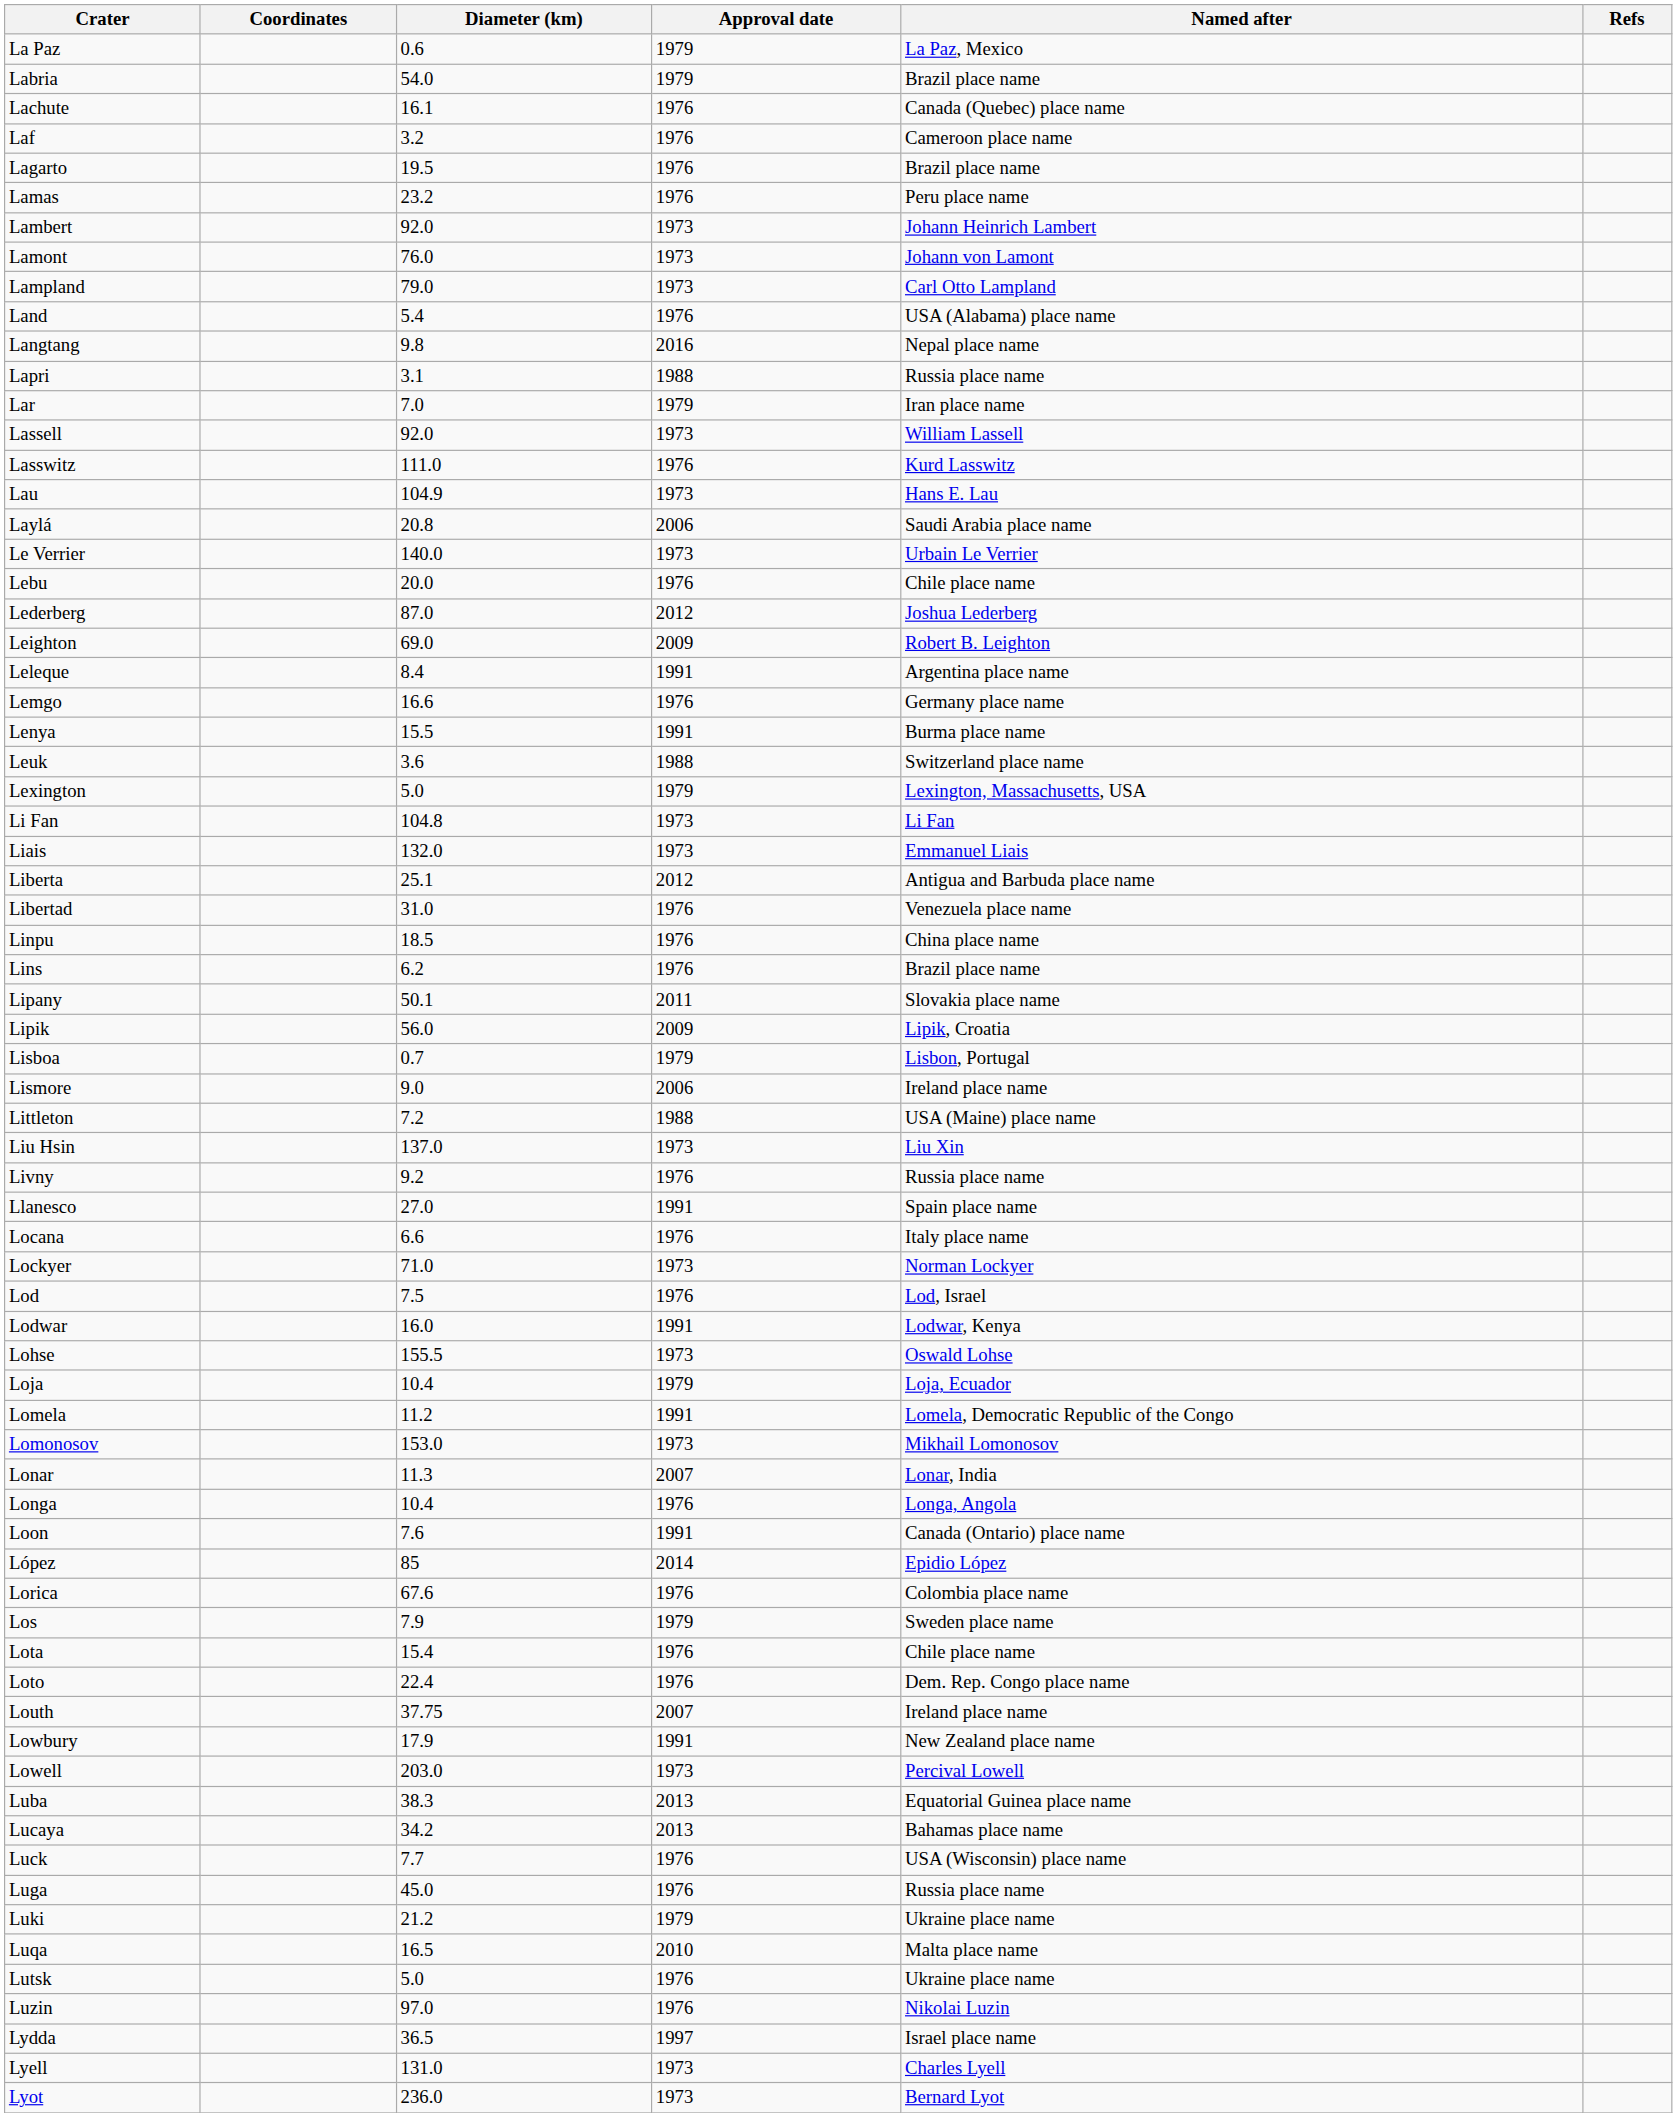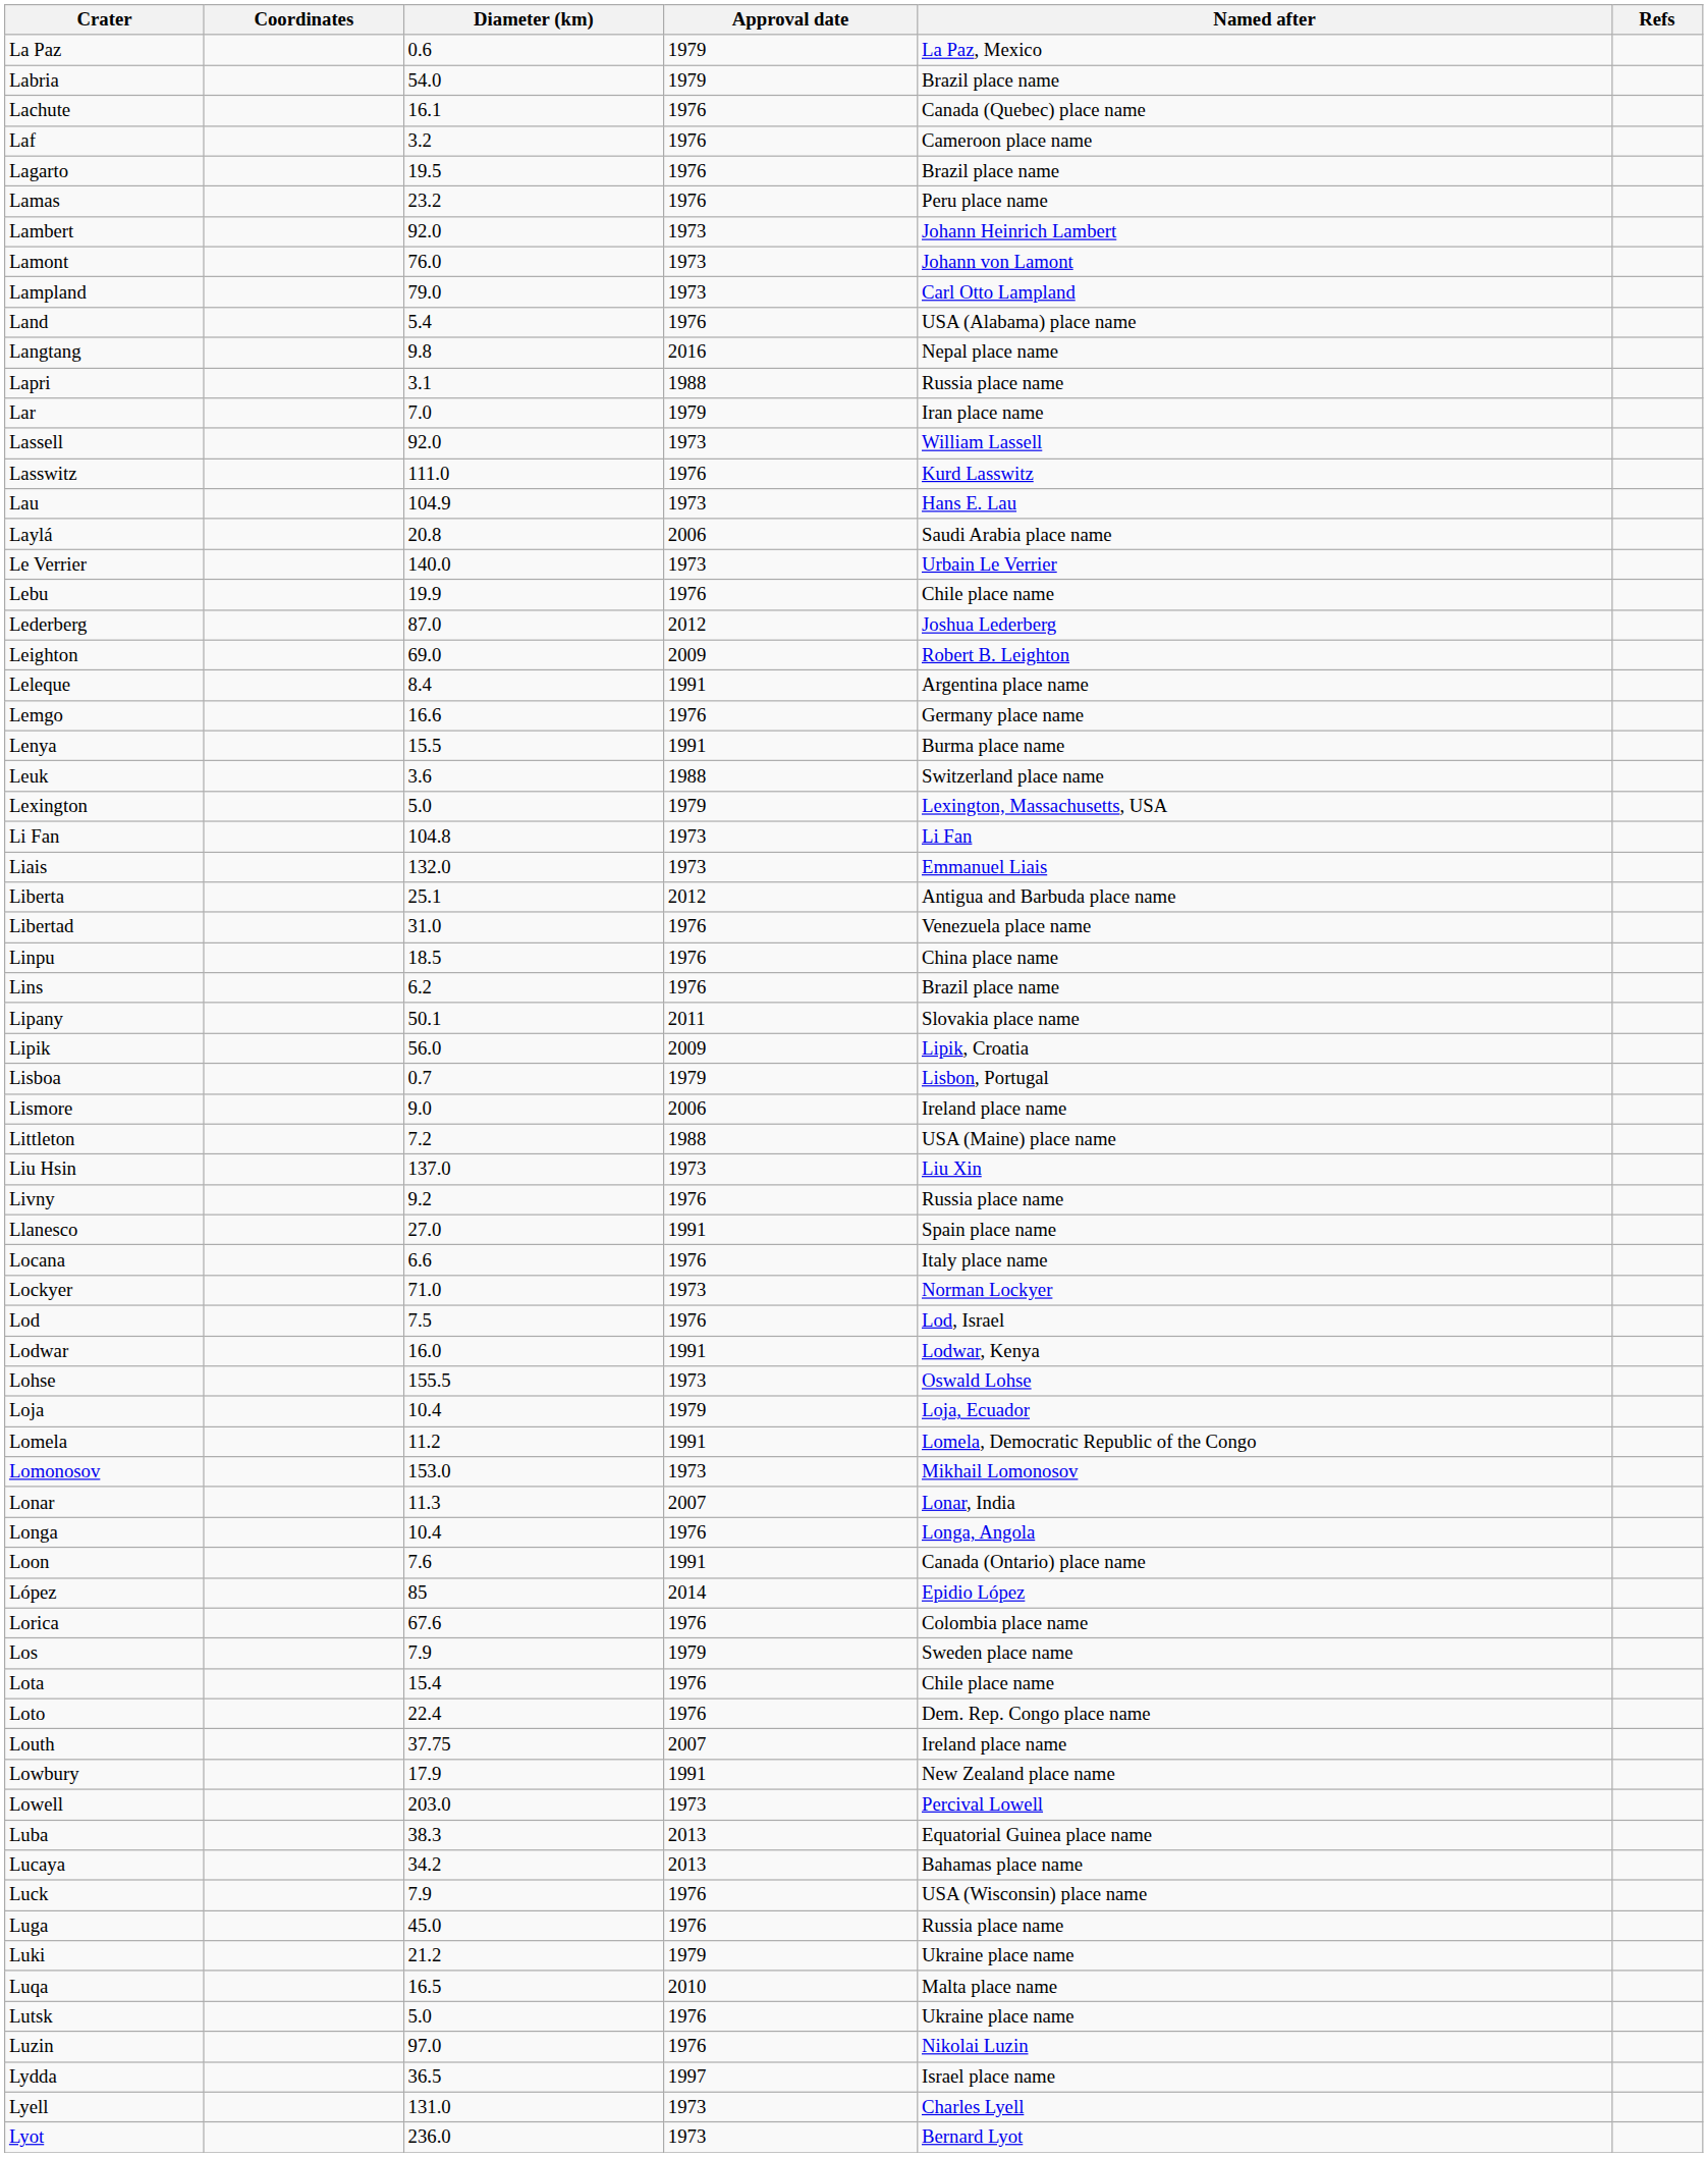 <table class="wikitable" style="min-width: 90%;">
 <tr>
 <th style="width:10em">Crater</th>
 <th style="width:10em">Coordinates</th>
 <th>Diameter (km)</th>
 <th>Approval date</th>
 <th>Named after</th>
 <th>Refs</th>
 </tr>
 <tr id="La Paz">
 <td>La Paz</td>
 <td></td>
 <td>0.6</td>
 <td>1979</td>
 <td><a href='#'>La Paz</a>, Mexico</td>
 <td></td>
 </tr>
 <tr id="Labria">
 <td>Labria</td>
 <td></td>
 <td>54.0</td>
 <td>1979</td>
 <td>Brazil place name</td>
 <td></td>
 </tr>
 <tr id="Lachute">
 <td>Lachute</td>
 <td></td>
 <td>16.1</td>
 <td>1976</td>
 <td>Canada (Quebec) place name</td>
 <td></td>
 </tr>
 <tr id="Laf">
 <td>Laf</td>
 <td></td>
 <td>3.2</td>
 <td>1976</td>
 <td>Cameroon place name</td>
 <td></td>
 </tr>
 <tr id="Lagarto">
 <td>Lagarto</td>
 <td></td>
 <td>19.5</td>
 <td>1976</td>
 <td>Brazil place name</td>
 <td></td>
 </tr>
 <tr id="Lamas">
 <td>Lamas</td>
 <td></td>
 <td>23.2</td>
 <td>1976</td>
 <td>Peru place name</td>
 <td></td>
 </tr>
 <tr id="Lambert">
 <td>Lambert</td>
 <td></td>
 <td>92.0</td>
 <td>1973</td>
 <td><a href='#'>Johann Heinrich Lambert</a></td>
 <td></td>
 </tr>
 <tr id="Lamont">
 <td>Lamont</td>
 <td></td>
 <td>76.0</td>
 <td>1973</td>
 <td><a href='#'>Johann von Lamont</a></td>
 <td></td>
 </tr>
 <tr id="Lampland">
 <td>Lampland</td>
 <td></td>
 <td>79.0</td>
 <td>1973</td>
 <td><a href='#'>Carl Otto Lampland</a></td>
 <td></td>
 </tr>
 <tr id="Land">
 <td>Land</td>
 <td></td>
 <td>5.4</td>
 <td>1976</td>
 <td>USA (Alabama) place name</td>
 <td></td>
 </tr>
 <tr id="Langtang">
 <td>Langtang</td>
 <td></td>
 <td>9.8</td>
 <td>2016</td>
 <td>Nepal place name</td>
 <td></td>
 </tr>
 <tr id="Lapri">
 <td>Lapri</td>
 <td></td>
 <td>3.1</td>
 <td>1988</td>
 <td>Russia place name</td>
 <td></td>
 </tr>
 <tr id="Lar">
 <td>Lar</td>
 <td></td>
 <td>7.0</td>
 <td>1979</td>
 <td>Iran place name</td>
 <td></td>
 </tr>
 <tr id="Lassell">
 <td>Lassell</td>
 <td></td>
 <td>92.0</td>
 <td>1973</td>
 <td><a href='#'>William Lassell</a></td>
 <td></td>
 </tr>
 <tr id="Lasswitz">
 <td>Lasswitz</td>
 <td></td>
 <td>111.0</td>
 <td>1976</td>
 <td><a href='#'>Kurd Lasswitz</a></td>
 <td></td>
 </tr>
 <tr id="Lau">
 <td>Lau</td>
 <td></td>
 <td>104.9</td>
 <td>1973</td>
 <td><a href='#'>Hans E. Lau</a></td>
 <td></td>
 </tr>
 <tr id="Laylá">
 <td>Laylá</td>
 <td></td>
 <td>20.8</td>
 <td>2006</td>
 <td>Saudi Arabia place name</td>
 <td></td>
 </tr>
 <tr id="Le Verrier">
 <td>Le Verrier</td>
 <td></td>
 <td>140.0</td>
 <td>1973</td>
 <td><a href='#'>Urbain Le Verrier</a></td>
 <td></td>
 </tr>
 <tr id="Lebu">
 <td>Lebu</td>
 <td></td>
-<td>20.0</td>
+<td>19.9</td>
 <td>1976</td>
 <td>Chile place name</td>
 <td></td>
 </tr>
 <tr id="Lederberg">
 <td>Lederberg</td>
 <td></td>
 <td>87.0</td>
 <td>2012</td>
 <td><a href='#'>Joshua Lederberg</a></td>
 <td></td>
 </tr>
 <tr id="Leighton">
 <td>Leighton</td>
 <td></td>
 <td>69.0</td>
 <td>2009</td>
 <td><a href='#'>Robert B. Leighton</a></td>
 <td></td>
 </tr>
 <tr id="Leleque">
 <td>Leleque</td>
 <td></td>
 <td>8.4</td>
 <td>1991</td>
 <td>Argentina place name</td>
 <td></td>
 </tr>
 <tr id="Lemgo">
 <td>Lemgo</td>
 <td></td>
 <td>16.6</td>
 <td>1976</td>
 <td>Germany place name</td>
 <td></td>
 </tr>
 <tr id="Lenya">
 <td>Lenya</td>
 <td></td>
 <td>15.5</td>
 <td>1991</td>
 <td>Burma place name</td>
 <td></td>
 </tr>
 <tr id="Leuk">
 <td>Leuk</td>
 <td></td>
 <td>3.6</td>
 <td>1988</td>
 <td>Switzerland place name</td>
 <td></td>
 </tr>
 <tr id="Lexington">
 <td>Lexington</td>
 <td></td>
 <td>5.0</td>
 <td>1979</td>
 <td><a href='#'>Lexington, Massachusetts</a>, USA</td>
 <td></td>
 </tr>
 <tr id="Li Fan">
 <td>Li Fan</td>
 <td></td>
 <td>104.8</td>
 <td>1973</td>
 <td><a href='#'>Li Fan</a></td>
 <td></td>
 </tr>
 <tr id="Liais">
 <td>Liais</td>
 <td></td>
 <td>132.0</td>
 <td>1973</td>
 <td><a href='#'>Emmanuel Liais</a></td>
 <td></td>
 </tr>
 <tr id="Liberta">
 <td>Liberta</td>
 <td></td>
 <td>25.1</td>
 <td>2012</td>
 <td>Antigua and Barbuda place name</td>
 <td></td>
 </tr>
 <tr id="Libertad">
 <td>Libertad</td>
 <td></td>
 <td>31.0</td>
 <td>1976</td>
 <td>Venezuela place name</td>
 <td></td>
 </tr>
 <tr id="Linpu">
 <td>Linpu</td>
 <td></td>
 <td>18.5</td>
 <td>1976</td>
 <td>China place name</td>
 <td></td>
 </tr>
 <tr id="Lins">
 <td>Lins</td>
 <td></td>
 <td>6.2</td>
 <td>1976</td>
 <td>Brazil place name</td>
 <td></td>
 </tr>
 <tr id="Lipany">
 <td>Lipany</td>
 <td></td>
 <td>50.1</td>
 <td>2011</td>
 <td>Slovakia place name</td>
 <td></td>
 </tr>
 <tr id="Lipik">
 <td>Lipik</td>
 <td></td>
 <td>56.0</td>
 <td>2009</td>
 <td><a href='#'>Lipik</a>, Croatia</td>
 <td></td>
 </tr>
 <tr id="Lisboa">
 <td>Lisboa</td>
 <td></td>
 <td>0.7</td>
 <td>1979</td>
 <td><a href='#'>Lisbon</a>, Portugal</td>
 <td></td>
 </tr>
 <tr id="Lismore">
 <td>Lismore</td>
 <td></td>
 <td>9.0</td>
 <td>2006</td>
 <td>Ireland place name</td>
 <td></td>
 </tr>
 <tr id="Littleton">
 <td>Littleton</td>
 <td></td>
 <td>7.2</td>
 <td>1988</td>
 <td>USA (Maine) place name</td>
 <td></td>
 </tr>
 <tr id="Liu Hsin">
 <td>Liu Hsin</td>
 <td></td>
 <td>137.0</td>
 <td>1973</td>
 <td><a href='#'>Liu Xin</a></td>
 <td></td>
 </tr>
 <tr id="Livny">
 <td>Livny</td>
 <td></td>
 <td>9.2</td>
 <td>1976</td>
 <td>Russia place name</td>
 <td></td>
 </tr>
 <tr id="Llanesco">
 <td>Llanesco</td>
 <td></td>
 <td>27.0</td>
 <td>1991</td>
 <td>Spain place name</td>
 <td></td>
 </tr>
 <tr id="Locana">
 <td>Locana</td>
 <td></td>
 <td>6.6</td>
 <td>1976</td>
 <td>Italy place name</td>
 <td></td>
 </tr>
 <tr id="Lockyer">
 <td>Lockyer</td>
 <td></td>
 <td>71.0</td>
 <td>1973</td>
 <td><a href='#'>Norman Lockyer</a></td>
 <td></td>
 </tr>
 <tr id="Lod">
 <td>Lod</td>
 <td></td>
 <td>7.5</td>
 <td>1976</td>
 <td><a href='#'>Lod</a>, Israel</td>
 <td></td>
 </tr>
 <tr id="Lodwar">
 <td>Lodwar</td>
 <td></td>
 <td>16.0</td>
 <td>1991</td>
 <td><a href='#'>Lodwar</a>, Kenya</td>
 <td></td>
 </tr>
 <tr id="Lohse">
 <td>Lohse</td>
 <td></td>
 <td>155.5</td>
 <td>1973</td>
 <td><a href='#'>Oswald Lohse</a></td>
 <td></td>
 </tr>
 <tr id="Loja">
 <td>Loja</td>
 <td></td>
 <td>10.4</td>
 <td>1979</td>
 <td><a href='#'>Loja, Ecuador</a></td>
 <td></td>
 </tr>
 <tr id="Lomela">
 <td>Lomela</td>
 <td></td>
 <td>11.2</td>
 <td>1991</td>
 <td><a href='#'>Lomela</a>, Democratic Republic of the Congo</td>
 <td></td>
 </tr>
 <tr id="Lomonosov">
 <td><a href='#'>Lomonosov</a></td>
 <td></td>
 <td>153.0</td>
 <td>1973</td>
 <td><a href='#'>Mikhail Lomonosov</a></td>
 <td></td>
 </tr>
 <tr id="Lonar">
 <td>Lonar</td>
 <td></td>
 <td>11.3</td>
 <td>2007</td>
 <td><a href='#'>Lonar</a>, India</td>
 <td></td>
 </tr>
 <tr id="Longa">
 <td>Longa</td>
 <td></td>
 <td>10.4</td>
 <td>1976</td>
 <td><a href='#'>Longa, Angola</a></td>
 <td></td>
 </tr>
 <tr id="Loon">
 <td>Loon</td>
 <td></td>
 <td>7.6</td>
 <td>1991</td>
 <td>Canada (Ontario) place name</td>
 <td></td>
 </tr>
 <tr id="Lopez">
 <td>López</td>
 <td></td>
 <td>85</td>
 <td>2014</td>
 <td><a href='#'>Epidio López</a></td>
 <td></td>
 </tr>
 <tr id="Lorica">
 <td>Lorica</td>
 <td></td>
 <td>67.6</td>
 <td>1976</td>
 <td>Colombia place name</td>
 <td></td>
 </tr>
 <tr id="Los">
 <td>Los</td>
 <td></td>
 <td>7.9</td>
 <td>1979</td>
 <td>Sweden place name</td>
 <td></td>
 </tr>
 <tr id="Lota">
 <td>Lota</td>
 <td></td>
 <td>15.4</td>
 <td>1976</td>
 <td>Chile place name</td>
 <td></td>
 </tr>
 <tr id="Loto">
 <td>Loto</td>
 <td></td>
 <td>22.4</td>
 <td>1976</td>
 <td>Dem. Rep. Congo place name</td>
 <td></td>
 </tr>
 <tr id="Louth">
 <td>Louth</td>
 <td></td>
 <td>37.75</td>
 <td>2007</td>
 <td>Ireland place name</td>
 <td></td>
 </tr>
 <tr id="Lowbury">
 <td>Lowbury</td>
 <td></td>
 <td>17.9</td>
 <td>1991</td>
 <td>New Zealand place name</td>
 <td></td>
 </tr>
 <tr id="Lowell">
 <td>Lowell</td>
 <td></td>
 <td>203.0</td>
 <td>1973</td>
 <td><a href='#'>Percival Lowell</a></td>
 <td></td>
 </tr>
 <tr id="Luba">
 <td>Luba</td>
 <td></td>
 <td>38.3</td>
 <td>2013</td>
 <td>Equatorial Guinea place name</td>
 <td></td>
 </tr>
 <tr id="Lucaya">
 <td>Lucaya</td>
 <td></td>
 <td>34.2</td>
 <td>2013</td>
 <td>Bahamas place name</td>
 <td></td>
 </tr>
 <tr id="Luck">
 <td>Luck</td>
 <td></td>
-<td>7.7</td>
+<td>7.9</td>
 <td>1976</td>
 <td>USA (Wisconsin) place name</td>
 <td></td>
 </tr>
 <tr id="Luga">
 <td>Luga</td>
 <td></td>
 <td>45.0</td>
 <td>1976</td>
 <td>Russia place name</td>
 <td></td>
 </tr>
 <tr id="Luki">
 <td>Luki</td>
 <td></td>
 <td>21.2</td>
 <td>1979</td>
 <td>Ukraine place name</td>
 <td></td>
 </tr>
 <tr id="Luqa">
 <td>Luqa</td>
 <td></td>
 <td>16.5</td>
 <td>2010</td>
 <td>Malta place name</td>
 <td></td>
 </tr>
 <tr id="Lutsk">
 <td>Lutsk</td>
 <td></td>
 <td>5.0</td>
 <td>1976</td>
 <td>Ukraine place name</td>
 <td></td>
 </tr>
 <tr id="Luzin">
 <td>Luzin</td>
 <td></td>
 <td>97.0</td>
 <td>1976</td>
 <td><a href='#'>Nikolai Luzin</a></td>
 <td></td>
 </tr>
 <tr id="Lydda">
 <td>Lydda</td>
 <td></td>
 <td>36.5</td>
 <td>1997</td>
 <td>Israel place name</td>
 <td></td>
 </tr>
 <tr id="Lyell">
 <td>Lyell</td>
 <td></td>
 <td>131.0</td>
 <td>1973</td>
 <td><a href='#'>Charles Lyell</a></td>
 <td></td>
 </tr>
 <tr id="Lyot">
 <td><a href='#'>Lyot</a></td>
 <td></td>
 <td>236.0</td>
 <td>1973</td>
 <td><a href='#'>Bernard Lyot</a></td>
 <td></td>
 </tr>
 </table>
